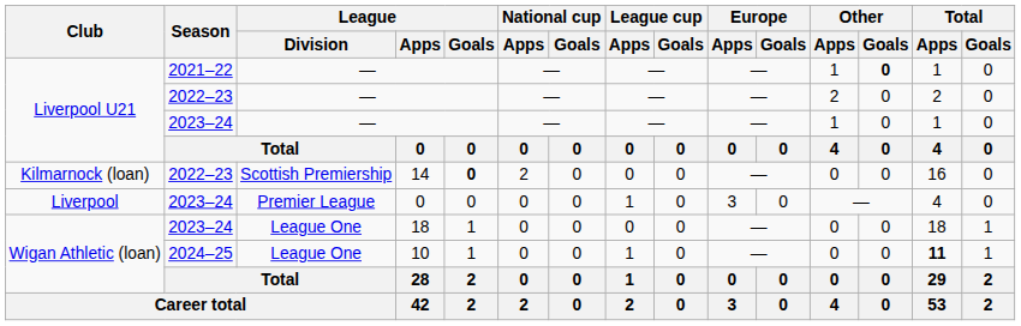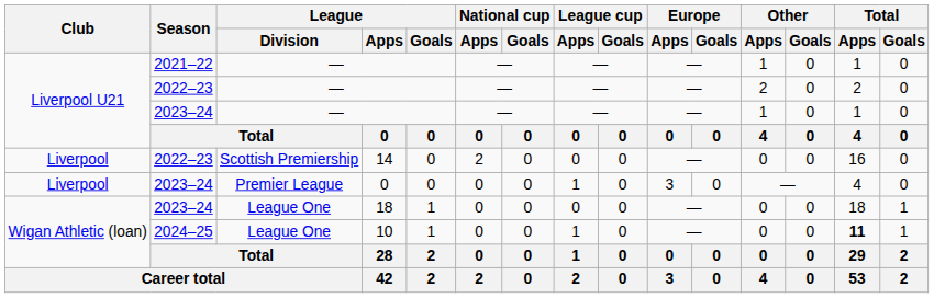 <table class=wikitable style=text-align:center>
 <tr>
 <th rowspan=2>Club</th>
 <th rowspan=2>Season</th>
 <th colspan=3>League</th>
 <th colspan=2>National cup</th>
 <th colspan=2>League cup</th>
 <th colspan=2>Europe</th>
 <th colspan=2>Other</th>
 <th colspan=2>Total</th>
 </tr>
 <tr>
 <th>Division</th>
 <th>Apps</th>
 <th>Goals</th>
 <th>Apps</th>
 <th>Goals</th>
 <th>Apps</th>
 <th>Goals</th>
 <th>Apps</th>
 <th>Goals</th>
 <th>Apps</th>
 <th>Goals</th>
 <th>Apps</th>
 <th>Goals</th>
 </tr>
 <tr>
 <td rowspan=4><a href='#'>Liverpool U21</a></td>
 <td><a href='#'>2021–22</a></td>
 <td colspan=3>—</td>
 <td colspan=2>—</td>
 <td colspan=2>—</td>
 <td colspan=2>—</td>
 <td>1</td>
-<td><strong>0</strong></td>
+<td>0</td>
 <td>1</td>
 <td>0</td>
 </tr>
 <tr>
 <td><a href='#'>2022–23</a></td>
 <td colspan=3>—</td>
 <td colspan=2>—</td>
 <td colspan=2>—</td>
 <td colspan=2>—</td>
 <td>2</td>
 <td>0</td>
 <td>2</td>
 <td>0</td>
 </tr>
 <tr>
 <td><a href='#'>2023–24</a></td>
 <td colspan=3>—</td>
 <td colspan=2>—</td>
 <td colspan=2>—</td>
 <td colspan=2>—</td>
 <td>1</td>
 <td>0</td>
 <td>1</td>
 <td>0</td>
 </tr>
 <tr>
 <th colspan=2>Total</th>
 <th>0</th>
 <th>0</th>
 <th>0</th>
 <th>0</th>
 <th>0</th>
 <th>0</th>
 <th>0</th>
 <th>0</th>
 <th>4</th>
 <th>0</th>
 <th>4</th>
 <th>0</th>
 </tr>
 <tr>
-<td><a href='#'>Kilmarnock</a> (loan)</td>
+<td><a href='#'>Liverpool</a></td>
 <td><a href='#'>2022–23</a></td>
 <td><a href='#'>Scottish Premiership</a></td>
 <td>14</td>
-<td><strong>0</strong></td>
+<td>0</td>
 <td>2</td>
 <td>0</td>
 <td>0</td>
 <td>0</td>
 <td colspan=2>—</td>
 <td>0</td>
 <td>0</td>
 <td>16</td>
 <td>0</td>
 </tr>
 <tr>
 <td><a href='#'>Liverpool</a></td>
 <td><a href='#'>2023–24</a></td>
 <td><a href='#'>Premier League</a></td>
 <td>0</td>
 <td>0</td>
 <td>0</td>
 <td>0</td>
 <td>1</td>
 <td>0</td>
 <td>3</td>
 <td>0</td>
 <td colspan=2>—</td>
 <td>4</td>
 <td>0</td>
 </tr>
 <tr>
 <td rowspan="3"><a href='#'>Wigan Athletic</a> (loan)</td>
 <td><a href='#'>2023–24</a></td>
 <td><a href='#'>League One</a></td>
 <td>18</td>
 <td>1</td>
 <td>0</td>
 <td>0</td>
 <td>0</td>
 <td>0</td>
 <td colspan="2">—</td>
 <td>0</td>
 <td>0</td>
 <td>18</td>
 <td>1</td>
 </tr>
 <tr>
 <td><a href='#'>2024–25</a></td>
 <td><a href='#'>League One</a></td>
 <td>10</td>
 <td>1</td>
 <td>0</td>
 <td>0</td>
 <td>1</td>
 <td>0</td>
 <td colspan="2">—</td>
 <td>0</td>
 <td>0</td>
 <td><strong>11</strong></td>
 <td>1</td>
 </tr>
 <tr>
 <th colspan="2">Total</th>
 <th>28</th>
 <th>2</th>
 <th>0</th>
 <th>0</th>
 <th>1</th>
 <th>0</th>
 <th>0</th>
 <th>0</th>
 <th>0</th>
 <th>0</th>
 <th>29</th>
 <th>2</th>
 </tr>
 <tr>
 <th colspan="3">Career total</th>
 <th>42</th>
 <th>2</th>
 <th>2</th>
 <th>0</th>
 <th>2</th>
 <th>0</th>
 <th>3</th>
 <th>0</th>
 <th>4</th>
 <th>0</th>
 <th>53</th>
 <th>2</th>
 </tr>
 </table>
